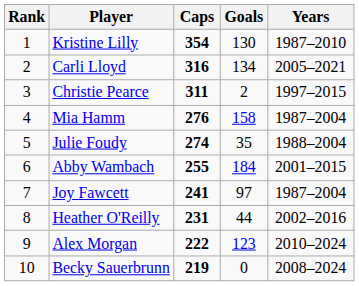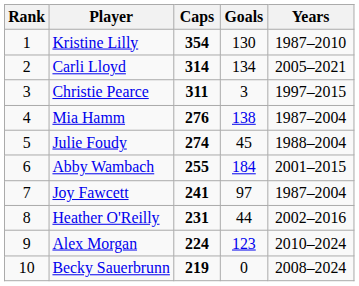 <table class="wikitable sortable" style=text-align:center;">
 <tr>
 <th width=35>Rank</th>
 <th>Player</th>
 <th width=40>Caps</th>
 <th width=40>Goals</th>
 <th width=80>Years</th>
 </tr>
 <tr>
 <td>1</td>
 <td align=left><a href='#'>Kristine Lilly</a></td>
 <td><strong>354</strong></td>
 <td>130</td>
 <td>1987–2010</td>
 </tr>
 <tr>
 <td>2</td>
 <td align=left><a href='#'>Carli Lloyd</a></td>
-<td><strong>316</strong></td>
+<td><strong>314</strong></td>
 <td>134</td>
 <td>2005–2021</td>
 </tr>
 <tr>
 <td>3</td>
 <td align=left><a href='#'>Christie Pearce</a></td>
 <td><strong>311</strong></td>
-<td>2</td>
+<td>3</td>
 <td>1997–2015</td>
 </tr>
 <tr>
 <td>4</td>
 <td align=left><a href='#'>Mia Hamm</a></td>
 <td><strong>276</strong></td>
-<td><a href='#'>158</a></td>
+<td><a href='#'>138</a></td>
 <td>1987–2004</td>
 </tr>
 <tr>
 <td>5</td>
 <td align=left><a href='#'>Julie Foudy</a></td>
 <td><strong>274</strong></td>
-<td>35</td>
+<td>45</td>
 <td>1988–2004</td>
 </tr>
 <tr>
 <td>6</td>
 <td align=left><a href='#'>Abby Wambach</a></td>
 <td><strong>255</strong></td>
 <td><a href='#'>184</a></td>
 <td>2001–2015</td>
 </tr>
 <tr>
 <td>7</td>
 <td align=left><a href='#'>Joy Fawcett</a></td>
 <td><strong>241</strong></td>
 <td>97</td>
 <td>1987–2004</td>
 </tr>
 <tr>
 <td>8</td>
 <td align=left><a href='#'>Heather O'Reilly</a></td>
 <td><strong>231</strong></td>
 <td>44</td>
 <td>2002–2016</td>
 </tr>
 <tr>
 <td>9</td>
 <td align=left><a href='#'>Alex Morgan</a></td>
-<td><strong>222</strong></td>
+<td><strong>224</strong></td>
 <td><a href='#'>123</a></td>
 <td>2010–2024</td>
 </tr>
 <tr>
 <td>10</td>
 <td align=left><a href='#'>Becky Sauerbrunn</a></td>
 <td><strong>219</strong></td>
 <td>0</td>
 <td>2008–2024</td>
 </tr>
 </table>
